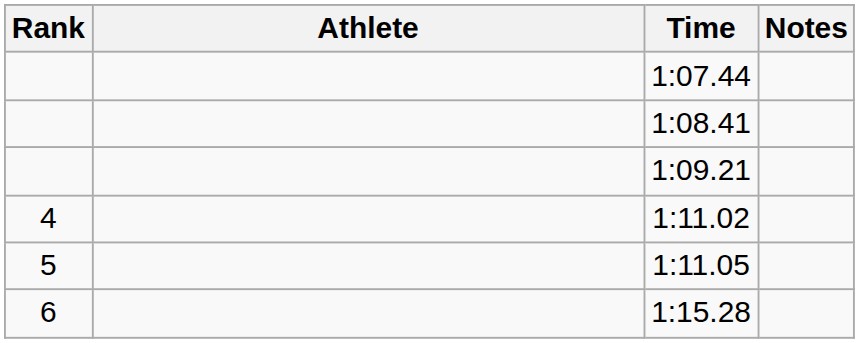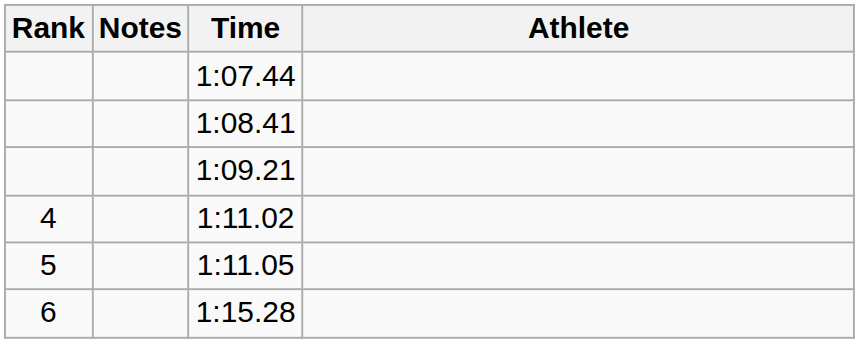 <table class="wikitable" style="text-align:center">
 <tr>
 <th>Rank</th>
+<th>Notes</th>
+<th>Time</th>
 <th Style="width:18em">Athlete</th>
-<th>Time</th>
-<th>Notes</th>
 </tr>
 <tr>
 <td></td>
+<td></td>
+<td>1:07.44</td>
 <td style="text-align:left"></td>
-<td>1:07.44</td>
-<td></td>
 </tr>
 <tr>
 <td></td>
+<td></td>
+<td>1:08.41</td>
 <td style="text-align:left"></td>
-<td>1:08.41</td>
-<td></td>
 </tr>
 <tr>
 <td></td>
+<td></td>
+<td>1:09.21</td>
 <td style="text-align:left"></td>
-<td>1:09.21</td>
-<td></td>
 </tr>
 <tr>
 <td>4</td>
+<td></td>
+<td>1:11.02</td>
 <td style="text-align:left"></td>
-<td>1:11.02</td>
-<td></td>
 </tr>
 <tr>
 <td>5</td>
+<td></td>
+<td>1:11.05</td>
 <td style="text-align:left"></td>
-<td>1:11.05</td>
-<td></td>
 </tr>
 <tr>
 <td>6</td>
+<td></td>
+<td>1:15.28</td>
 <td style="text-align:left"></td>
-<td>1:15.28</td>
-<td></td>
 </tr>
 </table>
